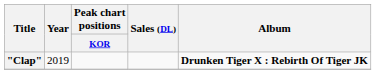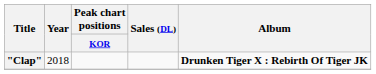 <table class="wikitable plainrowheaders" style="text-align:center;">
 <tr>
 <th scope="col" rowspan="2">Title</th>
 <th scope="col" rowspan="2">Year</th>
 <th scope="col" colspan="1">Peak chart <br> positions</th>
 <th scope="col" rowspan="2">Sales <small>(<a href='#'>DL</a>)</small></th>
 <th scope="col" rowspan="2">Album</th>
 </tr>
 <tr>
 <th><small><a href='#'>KOR</a></small><br></th>
 </tr>
 <tr>
 <th scope="row">"Clap"<br></th>
-<td>2019</td>
+<td>2018</td>
 <td></td>
 <td></td>
 <td><strong>Drunken Tiger X : Rebirth Of Tiger JK</strong></td>
 </tr>
 <tr>
 </tr>
 </table>
